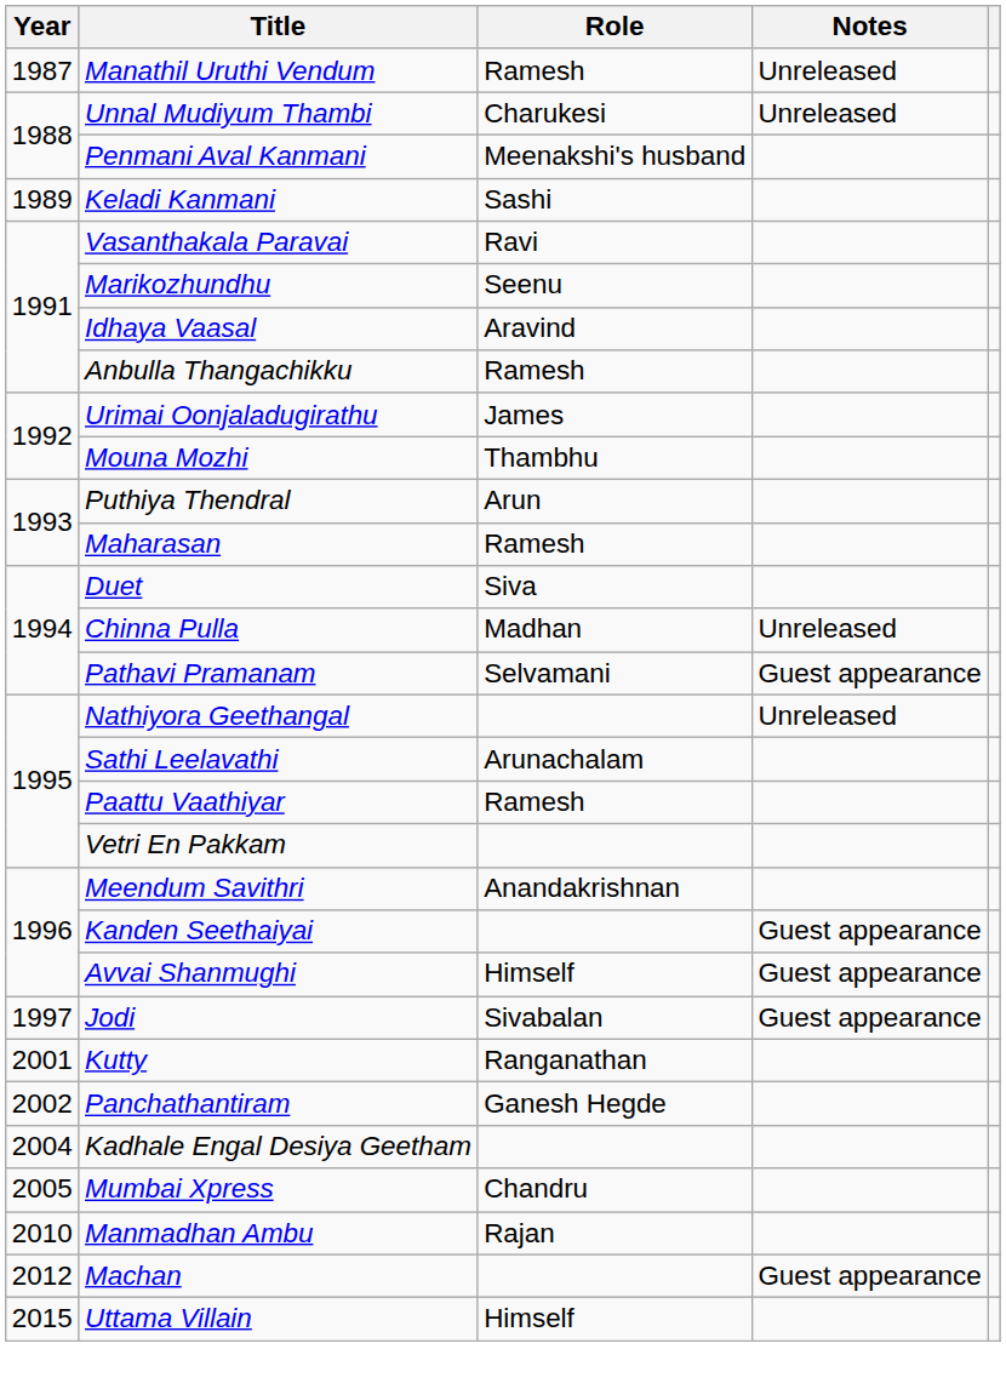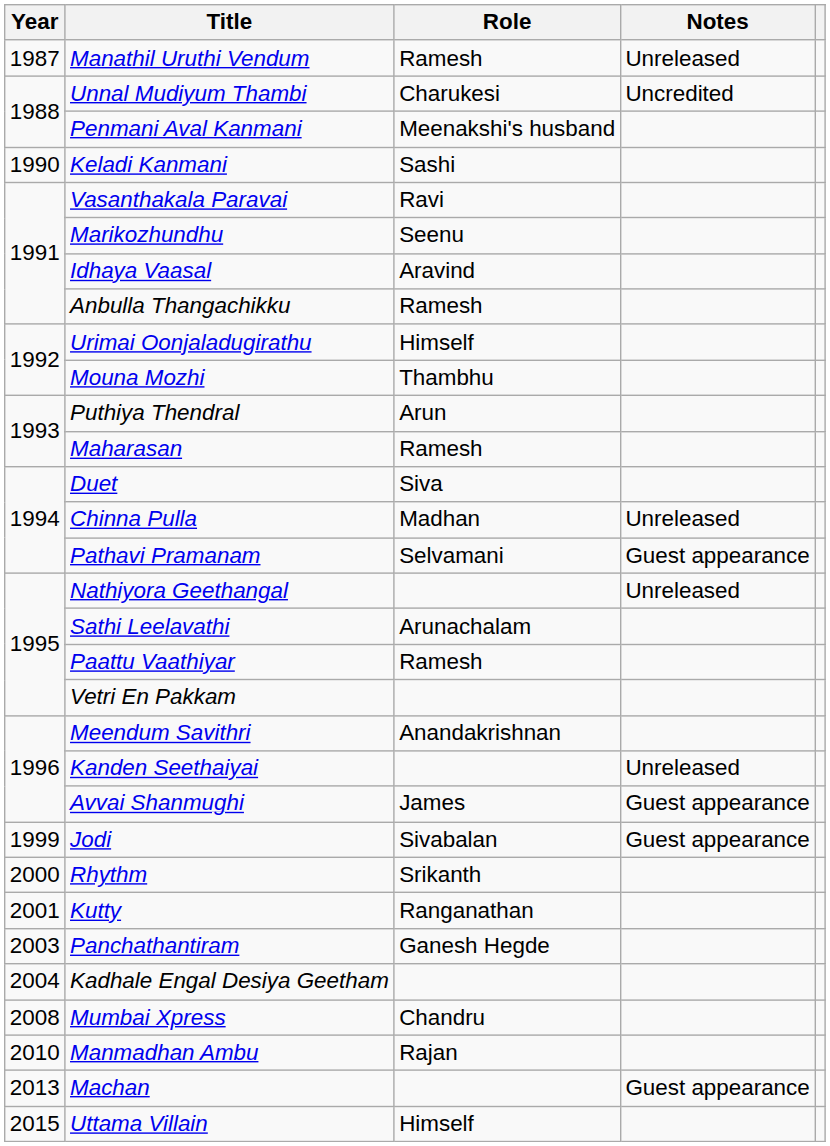 <table class="wikitable sortable">
 <tr>
 <th scope="col">Year</th>
 <th scope="col">Title</th>
 <th scope="col">Role</th>
 <th scope="col" class="unsortable">Notes</th>
 <th scope="col" class="unsortable"></th>
 </tr>
 <tr>
 <td>1987</td>
 <td><em><a href='#'>Manathil Uruthi Vendum</a></em></td>
 <td>Ramesh</td>
 <td>Unreleased</td>
 <td></td>
 </tr>
 <tr>
 <td rowspan="2">1988</td>
 <td><em><a href='#'>Unnal Mudiyum Thambi</a></em></td>
 <td>Charukesi</td>
-<td>Unreleased</td>
+<td>Uncredited</td>
 <td></td>
 </tr>
 <tr>
 <td><em><a href='#'>Penmani Aval Kanmani</a></em></td>
 <td>Meenakshi's husband</td>
 <td></td>
 <td></td>
 </tr>
 <tr>
-<td>1989</td>
+<td>1990</td>
 <td><em><a href='#'>Keladi Kanmani</a></em></td>
 <td>Sashi</td>
 <td></td>
 <td></td>
 </tr>
 <tr>
 <td rowspan="4">1991</td>
 <td><em><a href='#'>Vasanthakala Paravai</a></em></td>
 <td>Ravi</td>
 <td></td>
 <td></td>
 </tr>
 <tr>
 <td><em><a href='#'>Marikozhundhu</a></em></td>
 <td>Seenu</td>
 <td></td>
 <td></td>
 </tr>
 <tr>
 <td><em><a href='#'>Idhaya Vaasal</a></em></td>
 <td>Aravind</td>
 <td></td>
 <td></td>
 </tr>
 <tr>
 <td><em>Anbulla Thangachikku</em></td>
 <td>Ramesh</td>
 <td></td>
 <td></td>
 </tr>
 <tr>
 <td rowspan="2">1992</td>
 <td><em><a href='#'>Urimai Oonjaladugirathu</a></em></td>
-<td>James</td>
+<td>Himself</td>
 <td></td>
 <td></td>
 </tr>
 <tr>
 <td><em><a href='#'>Mouna Mozhi</a></em></td>
 <td>Thambhu</td>
 <td></td>
 <td></td>
 </tr>
 <tr>
 <td rowspan="2">1993</td>
 <td><em>Puthiya Thendral</em></td>
 <td>Arun</td>
 <td></td>
 <td></td>
 </tr>
 <tr>
 <td><em><a href='#'>Maharasan</a></em></td>
 <td>Ramesh</td>
 <td></td>
 <td></td>
 </tr>
 <tr>
 <td rowspan="3">1994</td>
 <td><em><a href='#'>Duet</a></em></td>
 <td>Siva</td>
 <td></td>
 <td></td>
 </tr>
 <tr>
 <td><em><a href='#'>Chinna Pulla</a></em></td>
 <td>Madhan</td>
 <td>Unreleased</td>
 <td></td>
 </tr>
 <tr>
 <td><em><a href='#'>Pathavi Pramanam</a></em></td>
 <td>Selvamani</td>
 <td>Guest appearance</td>
 <td></td>
 </tr>
 <tr>
 <td rowspan="4">1995</td>
 <td><em><a href='#'>Nathiyora Geethangal</a></em></td>
 <td></td>
 <td>Unreleased</td>
 <td></td>
 </tr>
 <tr>
 <td><em><a href='#'>Sathi Leelavathi</a></em></td>
 <td>Arunachalam</td>
 <td></td>
 <td></td>
 </tr>
 <tr>
 <td><em><a href='#'>Paattu Vaathiyar</a></em></td>
 <td>Ramesh</td>
 <td></td>
 <td></td>
 </tr>
 <tr>
 <td><em>Vetri En Pakkam</em></td>
 <td></td>
 <td></td>
 <td></td>
 </tr>
 <tr>
 <td rowspan="3">1996</td>
 <td><em><a href='#'>Meendum Savithri</a></em></td>
 <td>Anandakrishnan</td>
 <td></td>
 <td></td>
 </tr>
 <tr>
 <td><em><a href='#'>Kanden Seethaiyai</a></em></td>
 <td></td>
+<td>Unreleased</td>
+<td></td>
+</tr>
+<tr>
+<td><em><a href='#'>Avvai Shanmughi</a></em></td>
+<td>James</td>
 <td>Guest appearance</td>
 <td></td>
 </tr>
 <tr>
-<td><em><a href='#'>Avvai Shanmughi</a></em></td>
-<td>Himself</td>
+<td>1999</td>
+<td><em><a href='#'>Jodi</a></em></td>
+<td>Sivabalan</td>
 <td>Guest appearance</td>
 <td></td>
 </tr>
 <tr>
-<td>1997</td>
-<td><em><a href='#'>Jodi</a></em></td>
-<td>Sivabalan</td>
-<td>Guest appearance</td>
+<td>2000</td>
+<td><em><a href='#'>Rhythm</a></em></td>
+<td>Srikanth</td>
+<td></td>
 <td></td>
 </tr>
 <tr>
 <td>2001</td>
 <td><em><a href='#'>Kutty</a></em></td>
 <td>Ranganathan</td>
 <td></td>
 <td></td>
 </tr>
 <tr>
-<td>2002</td>
+<td>2003</td>
 <td><em><a href='#'>Panchathantiram</a></em></td>
 <td>Ganesh Hegde</td>
 <td></td>
 <td></td>
 </tr>
 <tr>
 <td>2004</td>
 <td><em>Kadhale Engal Desiya Geetham</em></td>
 <td></td>
 <td></td>
 <td></td>
 </tr>
 <tr>
-<td>2005</td>
+<td>2008</td>
 <td><em><a href='#'>Mumbai Xpress</a></em></td>
 <td>Chandru</td>
 <td></td>
 <td></td>
 </tr>
 <tr>
 <td>2010</td>
 <td><em><a href='#'>Manmadhan Ambu</a></em></td>
 <td>Rajan</td>
 <td></td>
 <td></td>
 </tr>
 <tr>
-<td>2012</td>
+<td>2013</td>
 <td><em><a href='#'>Machan</a></em></td>
 <td></td>
 <td>Guest appearance</td>
 <td></td>
 </tr>
 <tr>
 <td>2015</td>
 <td><em><a href='#'>Uttama Villain</a></em></td>
 <td>Himself</td>
 <td></td>
 <td></td>
 </tr>
 </table>
